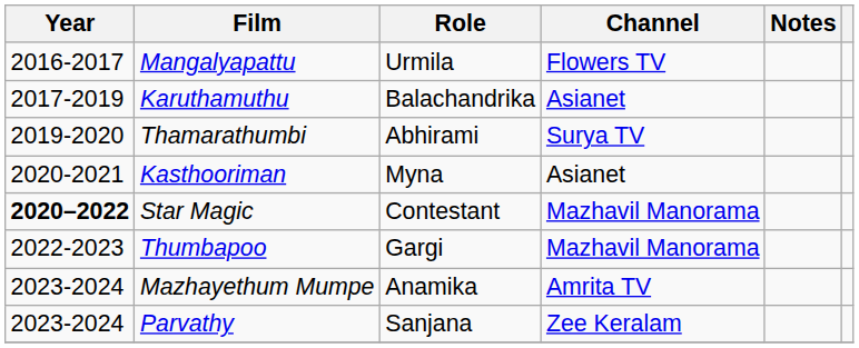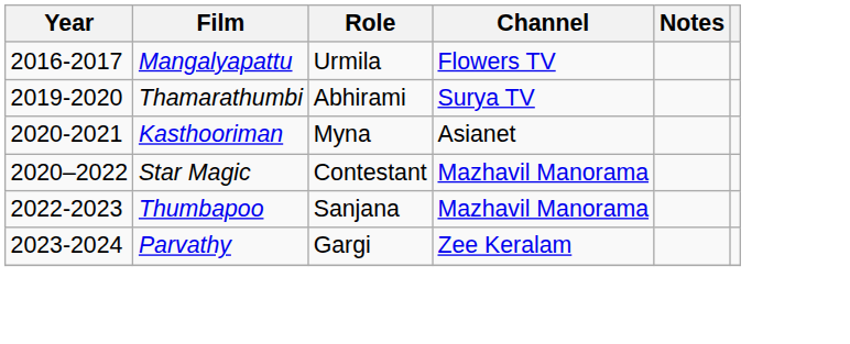 <table class="wikitable sortable">
 <tr>
 <th>Year</th>
 <th>Film</th>
 <th>Role</th>
 <th>Channel</th>
 <th>Notes</th>
 <th></th>
 </tr>
 <tr>
 <td>2016-2017</td>
 <td><em><a href='#'>Mangalyapattu</a></em></td>
 <td>Urmila</td>
 <td><a href='#'>Flowers TV</a></td>
-<td></td>
-<td></td>
-</tr>
-<tr>
-<td>2017-2019</td>
-<td><em><a href='#'>Karuthamuthu</a></em></td>
-<td>Balachandrika</td>
-<td><a href='#'>Asianet</a></td>
 <td></td>
 <td></td>
 </tr>
 <tr>
 <td>2019-2020</td>
 <td><em>Thamarathumbi</em></td>
 <td>Abhirami</td>
 <td><a href='#'>Surya TV</a></td>
 <td></td>
 <td></td>
 </tr>
 <tr>
 <td>2020-2021</td>
 <td><em><a href='#'>Kasthooriman</a></em></td>
 <td>Myna</td>
 <td>Asianet</td>
 <td></td>
 <td></td>
 </tr>
 <tr>
-<td><strong>2020–2022</strong></td>
+<td>2020–2022</td>
 <td><em>Star Magic</em></td>
 <td>Contestant</td>
 <td><a href='#'>Mazhavil Manorama</a></td>
 <td></td>
 <td></td>
 </tr>
 <tr>
 <td>2022-2023</td>
 <td><em><a href='#'>Thumbapoo</a></em></td>
-<td>Gargi</td>
+<td>Sanjana</td>
 <td><a href='#'>Mazhavil Manorama</a></td>
 <td></td>
 <td></td>
 </tr>
 <tr>
 <td>2023-2024</td>
-<td><em>Mazhayethum Mumpe</em></td>
-<td>Anamika</td>
-<td><a href='#'>Amrita TV</a></td>
-<td></td>
-<td></td>
-</tr>
-<tr>
-<td>2023-2024</td>
 <td><em><a href='#'>Parvathy</a></em></td>
-<td>Sanjana</td>
+<td>Gargi</td>
 <td><a href='#'>Zee Keralam</a></td>
 <td></td>
 <td></td>
 </tr>
 <tr>
 </tr>
 </table>
